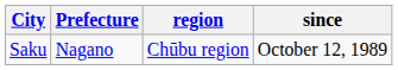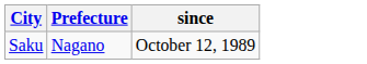 <table class="wikitable">
 <tr>
 <th><a href='#'>City</a></th>
 <th><a href='#'>Prefecture</a></th>
-<th><a href='#'>region</a></th>
 <th>since</th>
 </tr>
 <tr>
 <td><a href='#'>Saku</a></td>
 <td><a href='#'>Nagano</a></td>
-<td><a href='#'>Chūbu region</a></td>
 <td>October 12, 1989</td>
 </tr>
 </table>
